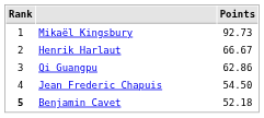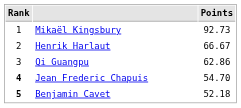 <table cellspacing="1" cellpadding="3" style="border:1px solid #aaa; font-size:86%;">
 <tr style="background:#e4e4e4;">
 <th style="border-bottom:1px solid #aaa; width:10px;">Rank</th>
 <th style="border-bottom:1px solid #aaa; width:200px;"></th>
 <th style="border-bottom:1px solid #aaa; width:20px;">Points</th>
 </tr>
 <tr>
 <td align=center>1</td>
 <td> <a href='#'>Mikaël Kingsbury</a></td>
 <td align=center>92.73</td>
 </tr>
 <tr>
 <td align=center>2</td>
 <td> <a href='#'>Henrik Harlaut</a></td>
 <td align=center>66.67</td>
 </tr>
 <tr>
 <td align=center>3</td>
 <td> <a href='#'>Qi Guangpu</a></td>
 <td align=center>62.86</td>
 </tr>
 <tr>
-<td align=center>4</td>
+<td align=center><strong>4</strong></td>
 <td> <a href='#'>Jean Frederic Chapuis</a></td>
-<td align=center>54.50</td>
+<td align=center>54.70</td>
 </tr>
 <tr>
 <td align=center><strong>5</strong></td>
 <td> <a href='#'>Benjamin Cavet</a></td>
 <td align=center>52.18</td>
 </tr>
 </table>
